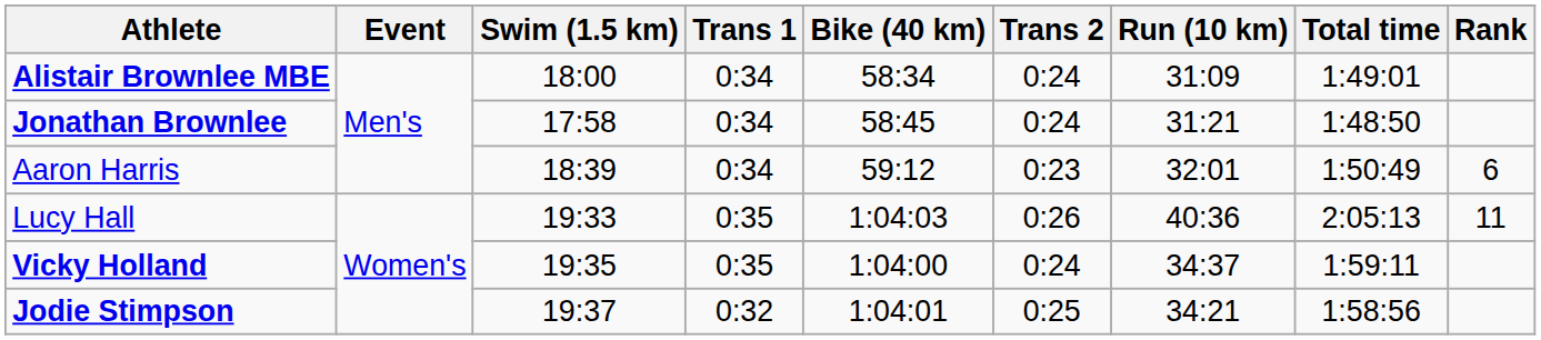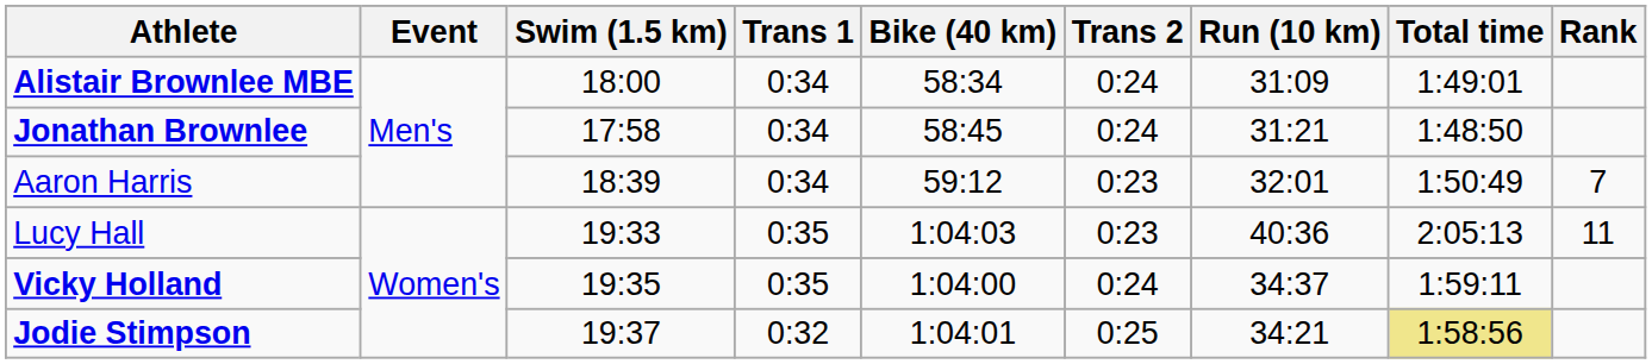 <table class="wikitable" style="font-size:90%;">
 <tr>
 <th>Athlete</th>
 <th>Event</th>
 <th>Swim (1.5 km)</th>
 <th>Trans 1</th>
 <th>Bike (40 km)</th>
 <th>Trans 2</th>
 <th>Run (10 km)</th>
 <th>Total time</th>
 <th>Rank</th>
 </tr>
 <tr align=center>
 <td align=left><strong><a href='#'>Alistair Brownlee MBE</a></strong></td>
 <td style="text-align:left;" rowspan="3"><a href='#'>Men's</a></td>
 <td>18:00</td>
 <td>0:34</td>
 <td>58:34</td>
 <td>0:24</td>
 <td>31:09</td>
 <td>1:49:01</td>
 <td></td>
 </tr>
 <tr align=center>
 <td align=left><strong><a href='#'>Jonathan Brownlee</a></strong></td>
 <td>17:58</td>
 <td>0:34</td>
 <td>58:45</td>
 <td>0:24</td>
 <td>31:21</td>
 <td>1:48:50</td>
 <td></td>
 </tr>
 <tr align=center>
 <td align=left><a href='#'>Aaron Harris</a></td>
 <td>18:39</td>
 <td>0:34</td>
 <td>59:12</td>
 <td>0:23</td>
 <td>32:01</td>
 <td>1:50:49</td>
-<td>6</td>
+<td>7</td>
 </tr>
 <tr align=center>
 <td align=left><a href='#'>Lucy Hall</a></td>
 <td style="text-align:left;" rowspan="3"><a href='#'>Women's</a></td>
 <td>19:33</td>
 <td>0:35</td>
 <td>1:04:03</td>
-<td>0:26</td>
+<td>0:23</td>
 <td>40:36</td>
 <td>2:05:13</td>
 <td>11</td>
 </tr>
 <tr align=center>
 <td align=left><strong><a href='#'>Vicky Holland</a></strong></td>
 <td>19:35</td>
 <td>0:35</td>
 <td>1:04:00</td>
 <td>0:24</td>
 <td>34:37</td>
 <td>1:59:11</td>
 <td></td>
 </tr>
 <tr align=center>
 <td align=left><strong><a href='#'>Jodie Stimpson</a></strong></td>
 <td>19:37</td>
 <td>0:32</td>
 <td>1:04:01</td>
 <td>0:25</td>
 <td>34:21</td>
-<td>1:58:56</td>
+<td style="background: khaki;">1:58:56</td>
 <td></td>
 </tr>
 </table>
